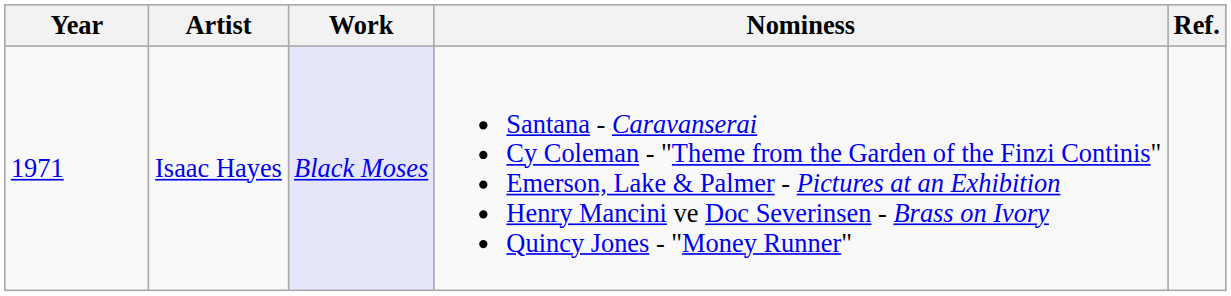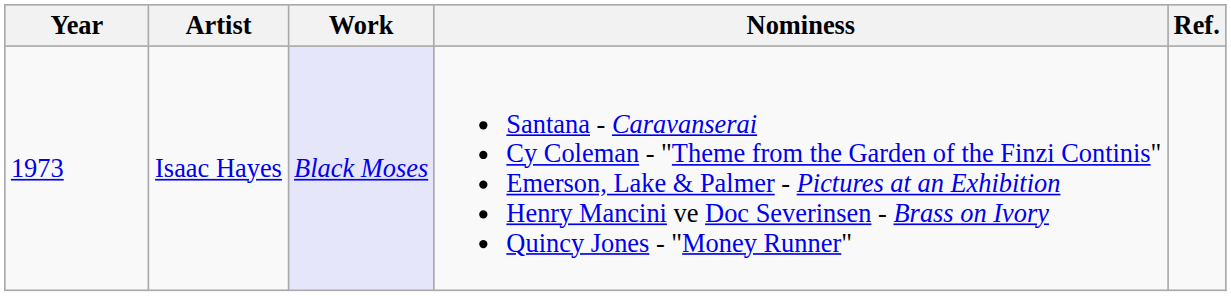 <table class="wikitable sortable">
 <tr>
 <th scope="col" style="width:5em;">Year</th>
 <th scope="col">Artist</th>
 <th scope="col">Work</th>
 <th scope="col" class="unsortable">Nominess</th>
 <th>Ref.</th>
 </tr>
 <tr>
-<td><a href='#'>1971</a></td>
+<td><a href='#'>1973</a></td>
 <td><a href='#'>Isaac Hayes</a></td>
 <td style="background: lavender;"><em><a href='#'>Black Moses</a></em></td>
 <td><br><ul><li><a href='#'>Santana</a> - <em><a href='#'>Caravanserai</a></em></li><li><a href='#'>Cy Coleman</a> - "<a href='#'>Theme from the Garden of the Finzi Continis</a>"</li><li><a href='#'>Emerson, Lake & Palmer</a> - <em><a href='#'>Pictures at an Exhibition</a></em></li><li><a href='#'>Henry Mancini</a> ve <a href='#'>Doc Severinsen</a> - <em><a href='#'>Brass on Ivory</a></em></li><li><a href='#'>Quincy Jones</a> - "<a href='#'>Money Runner</a>"</li></ul></td>
 <td style="text-align:center;"><br><br><br><br><br><br></td>
 </tr>
 </table>
